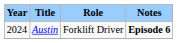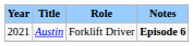 <table class="wikitable" style="font-size: 90%;">
 <tr>
 <th style="background: #9cf;">Year</th>
 <th style="background: #9cf;">Title</th>
 <th style="background: #9cf;">Role</th>
 <th style="background: #9cf;">Notes</th>
 </tr>
 <tr>
-<td>2024</td>
+<td>2021</td>
 <td><em><a href='#'>Austin</a></em></td>
 <td>Forklift Driver</td>
 <td><strong>Episode 6</strong></td>
 </tr>
 <tr>
 </tr>
 </table>
